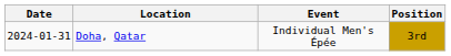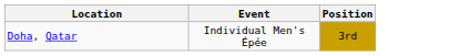 <table class="wikitable" style="text-align:center;">
 <tr>
-<th>Date</th>
 <th style="width:17em">Location</th>
 <th style="width:12em">Event</th>
 <th>Position</th>
 </tr>
 <tr>
-<td>2024-01-31</td>
 <td rowspan="1" align="left"> <a href='#'>Doha</a>, <a href='#'>Qatar</a></td>
 <td>Individual Men's Épée</td>
 <td bgcolor="caramel">3rd</td>
 </tr>
 </table>
